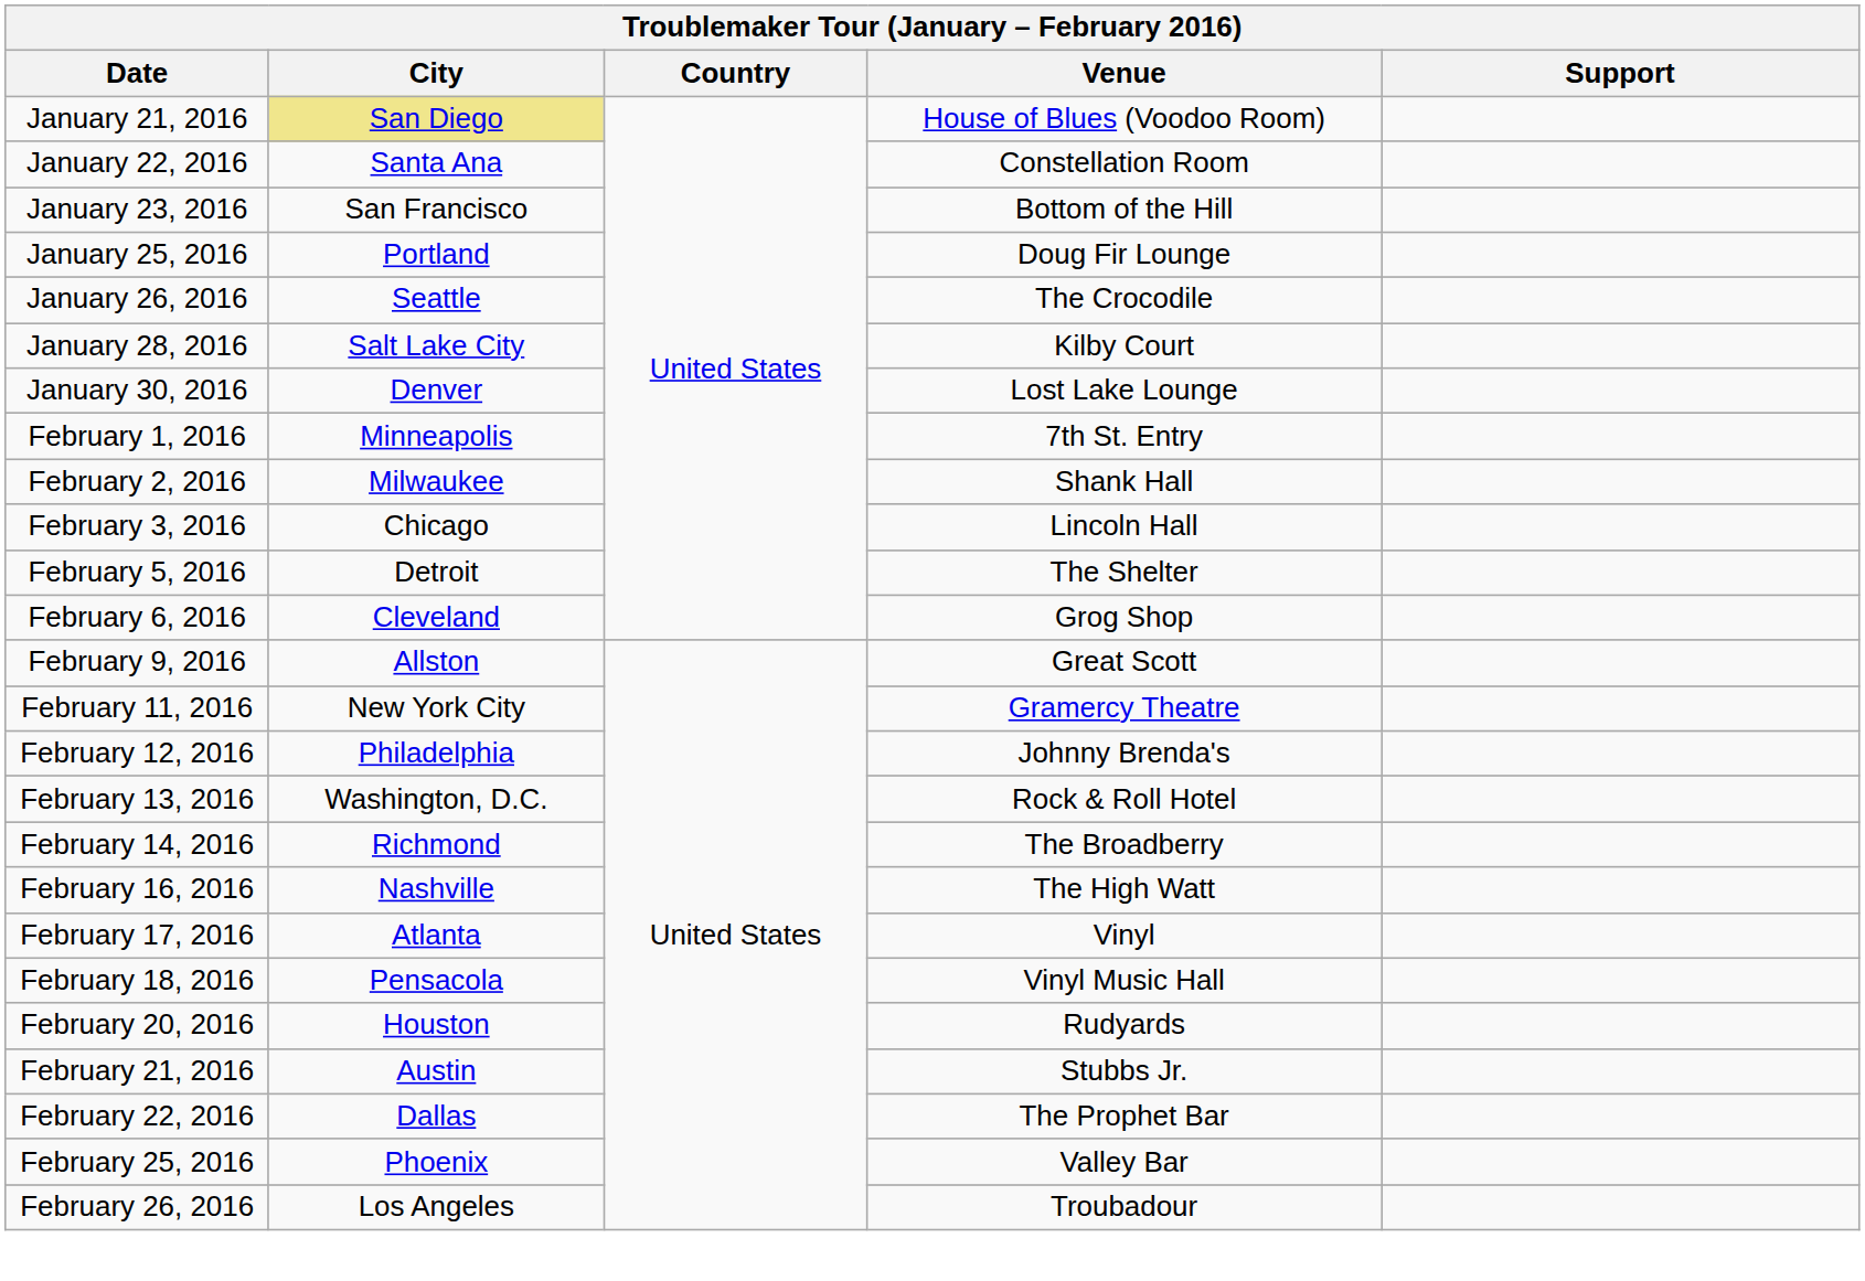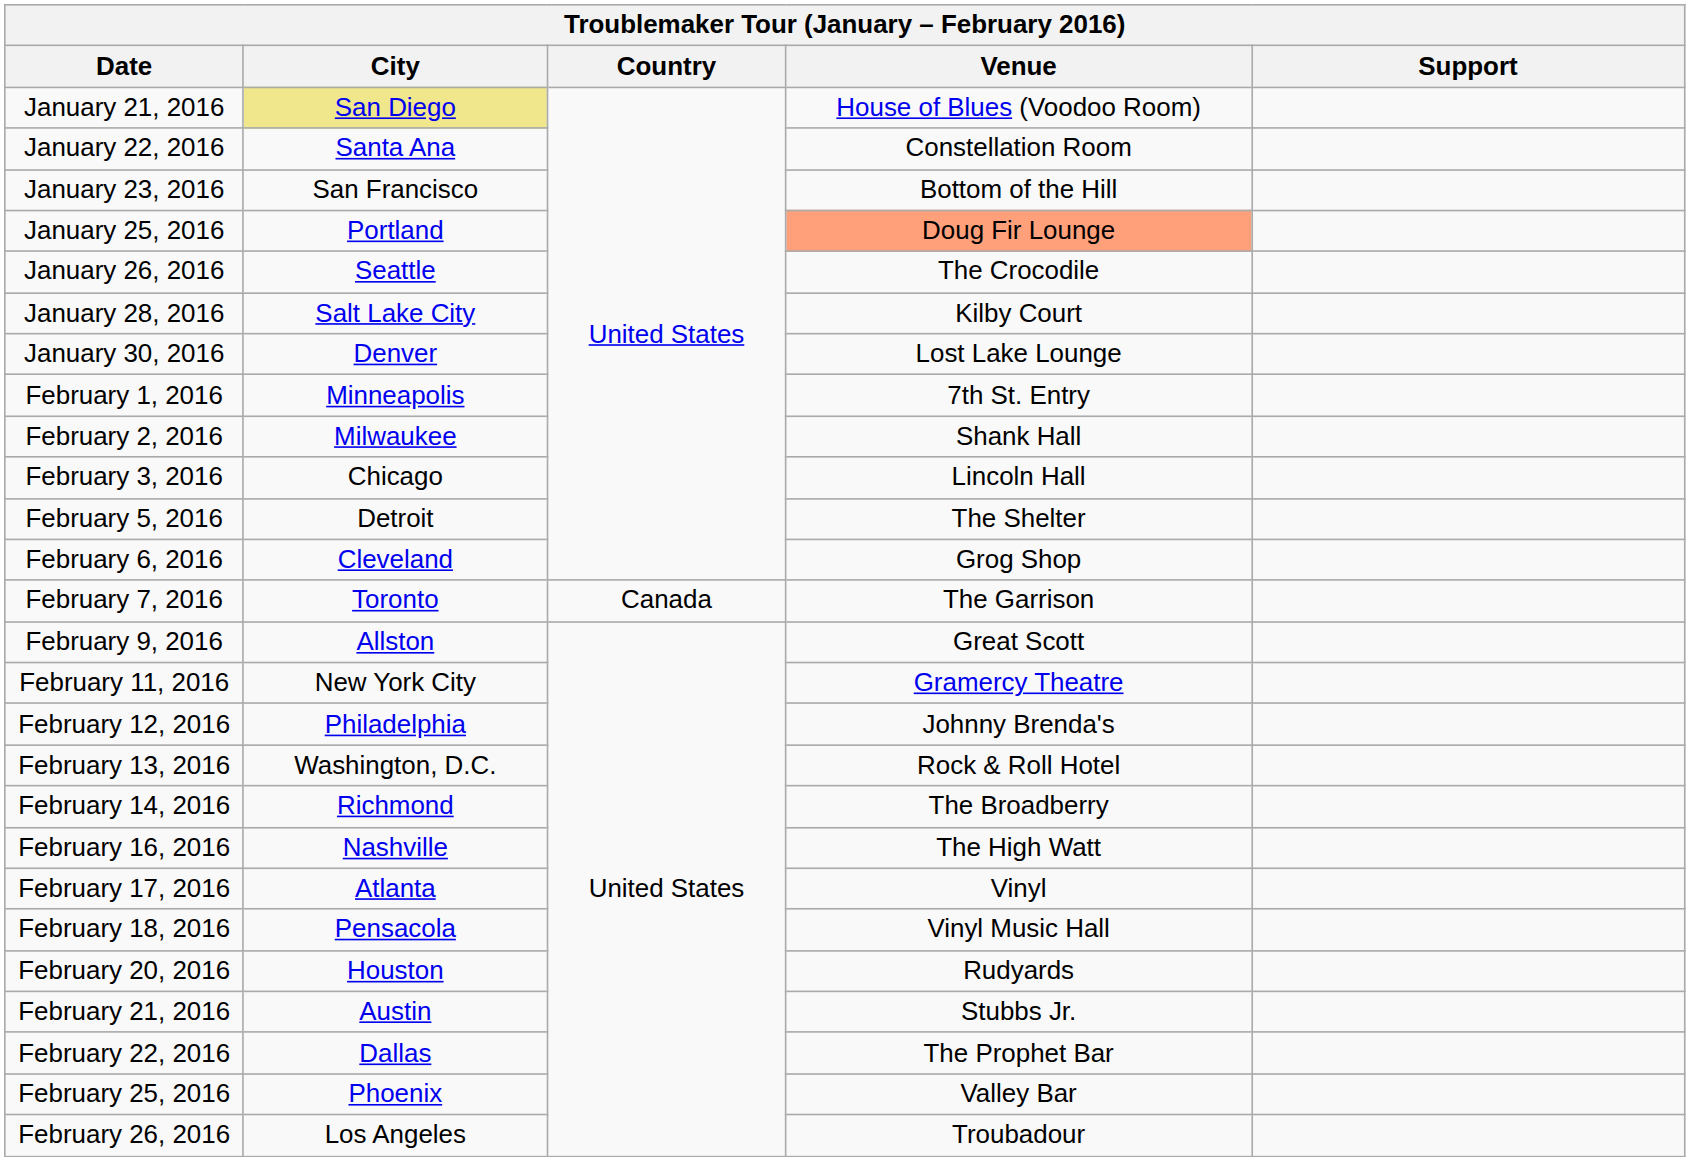 <table class="wikitable" style="text-align:center;">
 <tr>
 <th colspan=5>Troublemaker Tour (January – February 2016)</th>
 </tr>
 <tr>
 <th style="width:140px;">Date</th>
 <th style="width:180px;">City</th>
 <th style="width:140px;">Country</th>
 <th style="width:280px;">Venue</th>
 <th style="width:260px;">Support</th>
 </tr>
 <tr>
 <td>January 21, 2016</td>
 <td style="background: khaki;"><a href='#'>San Diego</a></td>
 <td rowspan="12"><a href='#'>United States</a></td>
 <td><a href='#'>House of Blues</a> (Voodoo Room)</td>
 <td></td>
 </tr>
 <tr>
 <td>January 22, 2016</td>
 <td><a href='#'>Santa Ana</a></td>
 <td>Constellation Room</td>
 <td></td>
 </tr>
 <tr>
 <td>January 23, 2016</td>
 <td>San Francisco</td>
 <td>Bottom of the Hill</td>
 <td></td>
 </tr>
 <tr>
 <td>January 25, 2016</td>
 <td><a href='#'>Portland</a></td>
-<td>Doug Fir Lounge</td>
+<td style="background: lightsalmon;">Doug Fir Lounge</td>
 <td></td>
 </tr>
 <tr>
 <td>January 26, 2016</td>
 <td><a href='#'>Seattle</a></td>
 <td>The Crocodile</td>
 <td></td>
 </tr>
 <tr>
 <td>January 28, 2016</td>
 <td><a href='#'>Salt Lake City</a></td>
 <td>Kilby Court</td>
 <td></td>
 </tr>
 <tr>
 <td>January 30, 2016</td>
 <td><a href='#'>Denver</a></td>
 <td>Lost Lake Lounge</td>
 <td></td>
 </tr>
 <tr>
 <td>February 1, 2016</td>
 <td><a href='#'>Minneapolis</a></td>
 <td>7th St. Entry</td>
 <td></td>
 </tr>
 <tr>
 <td>February 2, 2016</td>
 <td><a href='#'>Milwaukee</a></td>
 <td>Shank Hall</td>
 <td></td>
 </tr>
 <tr>
 <td>February 3, 2016</td>
 <td>Chicago</td>
 <td>Lincoln Hall</td>
 <td></td>
 </tr>
 <tr>
 <td>February 5, 2016</td>
 <td>Detroit</td>
 <td>The Shelter</td>
 <td></td>
 </tr>
 <tr>
 <td>February 6, 2016</td>
 <td><a href='#'>Cleveland</a></td>
 <td>Grog Shop</td>
+<td></td>
+</tr>
+<tr>
+<td>February 7, 2016</td>
+<td><a href='#'>Toronto</a></td>
+<td>Canada</td>
+<td>The Garrison</td>
 <td></td>
 </tr>
 <tr>
 <td>February 9, 2016</td>
 <td><a href='#'>Allston</a></td>
 <td rowspan="13">United States</td>
 <td>Great Scott</td>
 <td></td>
 </tr>
 <tr>
 <td>February 11, 2016</td>
 <td>New York City</td>
 <td><a href='#'>Gramercy Theatre</a></td>
 <td></td>
 </tr>
 <tr>
 <td>February 12, 2016</td>
 <td><a href='#'>Philadelphia</a></td>
 <td>Johnny Brenda's</td>
 <td></td>
 </tr>
 <tr>
 <td>February 13, 2016</td>
 <td>Washington, D.C.</td>
 <td>Rock & Roll Hotel</td>
 <td></td>
 </tr>
 <tr>
 <td>February 14, 2016</td>
 <td><a href='#'>Richmond</a></td>
 <td>The Broadberry</td>
 <td></td>
 </tr>
 <tr>
 <td>February 16, 2016</td>
 <td><a href='#'>Nashville</a></td>
 <td>The High Watt</td>
 <td></td>
 </tr>
 <tr>
 <td>February 17, 2016</td>
 <td><a href='#'>Atlanta</a></td>
 <td>Vinyl</td>
 <td></td>
 </tr>
 <tr>
 <td>February 18, 2016</td>
 <td><a href='#'>Pensacola</a></td>
 <td>Vinyl Music Hall</td>
 <td></td>
 </tr>
 <tr>
 <td>February 20, 2016</td>
 <td><a href='#'>Houston</a></td>
 <td>Rudyards</td>
 <td></td>
 </tr>
 <tr>
 <td>February 21, 2016</td>
 <td><a href='#'>Austin</a></td>
 <td>Stubbs Jr.</td>
 <td></td>
 </tr>
 <tr>
 <td>February 22, 2016</td>
 <td><a href='#'>Dallas</a></td>
 <td>The Prophet Bar</td>
 <td></td>
 </tr>
 <tr>
 <td>February 25, 2016</td>
 <td><a href='#'>Phoenix</a></td>
 <td>Valley Bar</td>
 <td></td>
 </tr>
 <tr>
 <td>February 26, 2016</td>
 <td>Los Angeles</td>
 <td>Troubadour</td>
 <td></td>
 </tr>
 </table>
